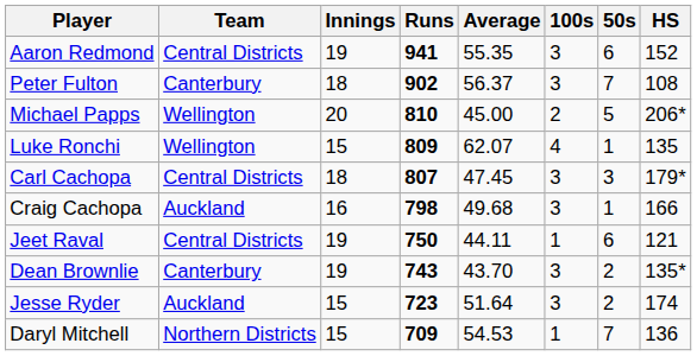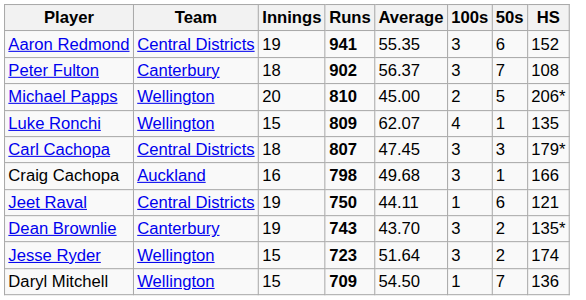 <table class="wikitable sortable">
 <tr>
 <th>Player</th>
 <th>Team</th>
 <th>Innings</th>
 <th><strong>Runs </strong></th>
 <th>Average</th>
 <th>100s</th>
 <th>50s</th>
 <th>HS</th>
 </tr>
 <tr>
 <td> <a href='#'>Aaron Redmond</a></td>
 <td><a href='#'>Central Districts</a></td>
 <td>19</td>
 <td><strong>941</strong></td>
 <td>55.35</td>
 <td>3</td>
 <td>6</td>
 <td>152</td>
 </tr>
 <tr>
 <td> <a href='#'>Peter Fulton</a></td>
 <td><a href='#'>Canterbury</a></td>
 <td>18</td>
 <td><strong>902</strong></td>
 <td>56.37</td>
 <td>3</td>
 <td>7</td>
 <td>108</td>
 </tr>
 <tr>
 <td> <a href='#'>Michael Papps</a></td>
 <td><a href='#'>Wellington</a></td>
 <td>20</td>
 <td><strong>810</strong></td>
 <td>45.00</td>
 <td>2</td>
 <td>5</td>
 <td>206*</td>
 </tr>
 <tr>
 <td> <a href='#'>Luke Ronchi</a></td>
 <td><a href='#'>Wellington</a></td>
 <td>15</td>
 <td><strong>809</strong></td>
 <td>62.07</td>
 <td>4</td>
 <td>1</td>
 <td>135</td>
 </tr>
 <tr>
 <td> <a href='#'>Carl Cachopa</a></td>
 <td><a href='#'>Central Districts</a></td>
 <td>18</td>
 <td><strong>807</strong></td>
 <td>47.45</td>
 <td>3</td>
 <td>3</td>
 <td>179*</td>
 </tr>
 <tr>
 <td> Craig Cachopa</td>
 <td><a href='#'>Auckland</a></td>
 <td>16</td>
 <td><strong>798</strong></td>
 <td>49.68</td>
 <td>3</td>
 <td>1</td>
 <td>166</td>
 </tr>
 <tr>
 <td> <a href='#'>Jeet Raval</a></td>
 <td><a href='#'>Central Districts</a></td>
 <td>19</td>
 <td><strong>750</strong></td>
 <td>44.11</td>
 <td>1</td>
 <td>6</td>
 <td>121</td>
 </tr>
 <tr>
 <td> <a href='#'>Dean Brownlie</a></td>
 <td><a href='#'>Canterbury</a></td>
 <td>19</td>
 <td><strong>743</strong></td>
 <td>43.70</td>
 <td>3</td>
 <td>2</td>
 <td>135*</td>
 </tr>
 <tr>
 <td> <a href='#'>Jesse Ryder</a></td>
-<td><a href='#'>Auckland</a></td>
+<td><a href='#'>Wellington</a></td>
 <td>15</td>
 <td><strong>723</strong></td>
 <td>51.64</td>
 <td>3</td>
 <td>2</td>
 <td>174</td>
 </tr>
 <tr>
 <td> Daryl Mitchell</td>
-<td><a href='#'>Northern Districts</a></td>
+<td><a href='#'>Wellington</a></td>
 <td>15</td>
 <td><strong>709</strong></td>
-<td>54.53</td>
+<td>54.50</td>
 <td>1</td>
 <td>7</td>
 <td>136</td>
 </tr>
 </table>
